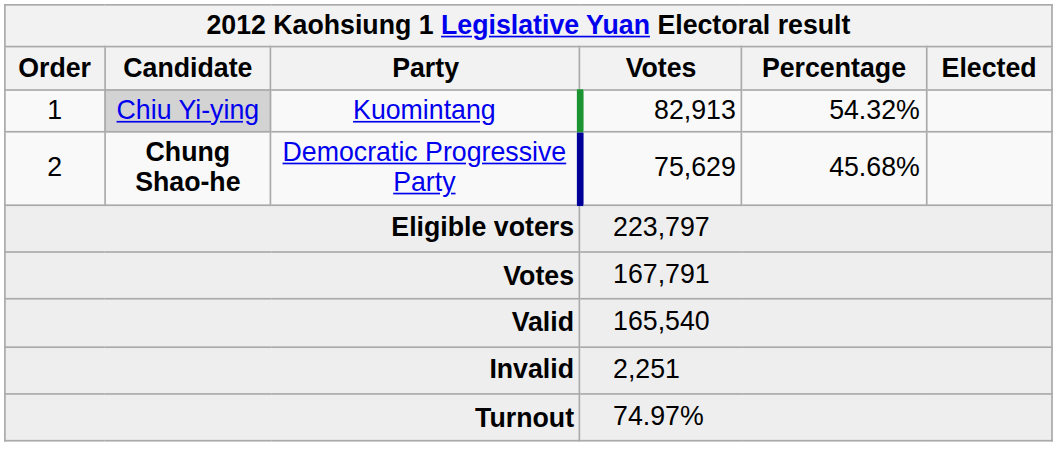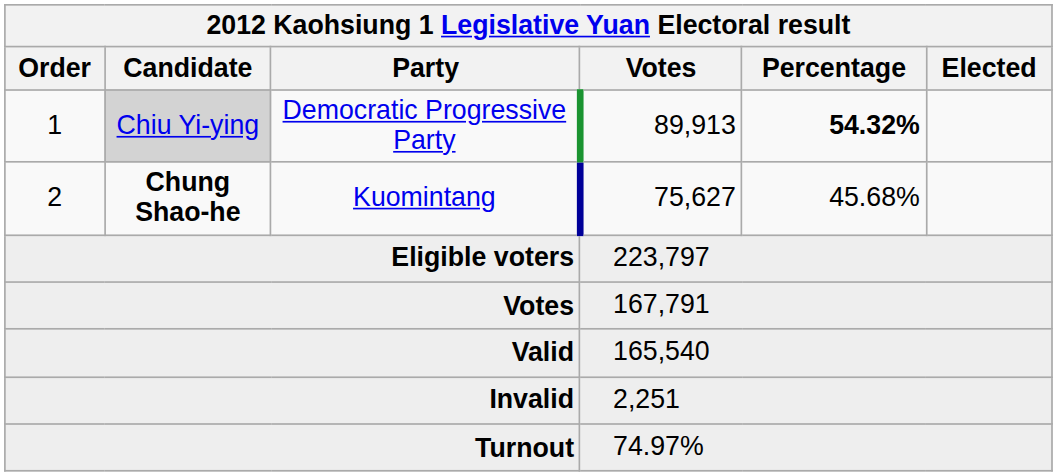 <table class="wikitable collapsible" style="margin:1em auto; text-align:center">
 <tr>
 <th colspan="7" width=620px>2012 Kaohsiung 1 <a href='#'>Legislative Yuan</a> Electoral result</th>
 </tr>
 <tr>
 <th width=35>Order</th>
 <th width=55>Candidate</th>
 <th width=150>Party</th>
 <th width=75>Votes</th>
 <th width=75>Percentage</th>
 <th width=49>Elected</th>
 </tr>
 <tr>
 <td>1</td>
 <td style="background: lightgrey;"><a href='#'>Chiu Yi-ying</a></td>
-<td><a href='#'>Kuomintang</a></td>
-<td style="border-left:4px solid #1B9431;" align="right">82,913</td>
-<td align="right">54.32%</td>
+<td><a href='#'>Democratic Progressive Party</a></td>
+<td style="border-left:4px solid #1B9431;" align="right">89,913</td>
+<td align="right"><strong>54.32%</strong></td>
 <td align="center"></td>
 </tr>
 <tr>
 <td>2</td>
 <td><strong>Chung Shao-he</strong></td>
-<td><a href='#'>Democratic Progressive Party</a></td>
-<td style="border-left:4px solid #000099;" align="right">75,629</td>
+<td><a href='#'>Kuomintang</a></td>
+<td style="border-left:4px solid #000099;" align="right">75,627</td>
 <td align="right">45.68%</td>
 <td align="center"></td>
 </tr>
 <tr bgcolor=EEEEEE>
 <td colspan="3" align="right"><strong>Eligible voters</strong></td>
 <td colspan="3" align="left">　223,797</td>
 </tr>
 <tr bgcolor=EEEEEE>
 <td colspan="3" align="right"><strong>Votes</strong></td>
 <td colspan="3" align="left">　167,791</td>
 </tr>
 <tr bgcolor=EEEEEE>
 <td colspan="3" align="right"><strong>Valid</strong></td>
 <td colspan="3" align="left">　165,540</td>
 </tr>
 <tr bgcolor=EEEEEE>
 <td colspan="3" align="right"><strong>Invalid</strong></td>
 <td colspan="3" align="left">　2,251</td>
 </tr>
 <tr bgcolor=EEEEEE>
 <td colspan="3" align="right"><strong>Turnout</strong></td>
 <td colspan="3" align="left">　74.97%</td>
 </tr>
 </table>
